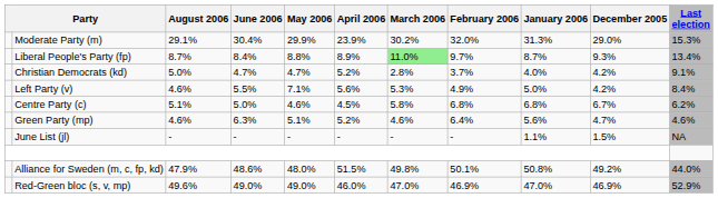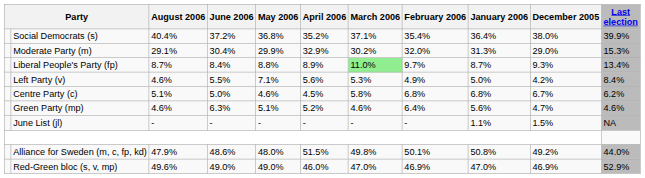 <table class="wikitable" style="font-size: 95%">
 <tr>
 <th colspan=2>Party</th>
 <th>August 2006</th>
 <th>June 2006</th>
 <th>May 2006</th>
 <th>April 2006</th>
 <th>March 2006</th>
 <th>February 2006</th>
 <th>January 2006</th>
 <th>December 2005</th>
 <td style="background:#bbb; text-align:center;"><strong><a href='#'>Last<br>election</a></strong></td>
 </tr>
 <tr>
 <td bgcolor=> </td>
+<td>Social Democrats (s)</td>
+<td>40.4%</td>
+<td>37.2%</td>
+<td>36.8%</td>
+<td>35.2%</td>
+<td>37.1%</td>
+<td>35.4%</td>
+<td>36.4%</td>
+<td>38.0%</td>
+<td style="background:#bbb;">39.9%</td>
+</tr>
+<tr>
+<td bgcolor=> </td>
 <td>Moderate Party (m)</td>
 <td>29.1%</td>
 <td>30.4%</td>
 <td>29.9%</td>
-<td>23.9%</td>
+<td>32.9%</td>
 <td>30.2%</td>
 <td>32.0%</td>
 <td>31.3%</td>
 <td>29.0%</td>
 <td style="background:#bbb;">15.3%</td>
 </tr>
 <tr>
 <td bgcolor=> </td>
 <td>Liberal People's Party (fp)</td>
 <td>8.7%</td>
 <td>8.4%</td>
 <td>8.8%</td>
 <td>8.9%</td>
 <td style="background: lightgreen;">11.0%</td>
 <td>9.7%</td>
 <td>8.7%</td>
 <td>9.3%</td>
 <td style="background:#bbb;">13.4%</td>
-</tr>
-<tr>
-<td bgcolor=> </td>
-<td>Christian Democrats (kd)</td>
-<td>5.0%</td>
-<td>4.7%</td>
-<td>4.7%</td>
-<td>5.2%</td>
-<td>2.8%</td>
-<td>3.7%</td>
-<td>4.0%</td>
-<td>4.2%</td>
-<td style="background:#bbb;">9.1%</td>
 </tr>
 <tr>
 <td bgcolor=> </td>
 <td>Left Party (v)</td>
 <td>4.6%</td>
 <td>5.5%</td>
 <td>7.1%</td>
 <td>5.6%</td>
 <td>5.3%</td>
 <td>4.9%</td>
 <td>5.0%</td>
 <td>4.2%</td>
 <td style="background:#bbb;">8.4%</td>
 </tr>
 <tr>
 <td bgcolor=> </td>
 <td>Centre Party (c)</td>
 <td>5.1%</td>
 <td>5.0%</td>
 <td>4.6%</td>
 <td>4.5%</td>
 <td>5.8%</td>
 <td>6.8%</td>
 <td>6.8%</td>
 <td>6.7%</td>
 <td style="background:#bbb;">6.2%</td>
 </tr>
 <tr>
 <td bgcolor=> </td>
 <td>Green Party (mp)</td>
 <td>4.6%</td>
 <td>6.3%</td>
 <td>5.1%</td>
 <td>5.2%</td>
 <td>4.6%</td>
 <td>6.4%</td>
 <td>5.6%</td>
 <td>4.7%</td>
 <td style="background:#bbb;">4.6%</td>
 </tr>
 <tr>
 <td bgcolor=> </td>
 <td>June List (jl)</td>
 <td>-</td>
 <td>-</td>
 <td>-</td>
 <td>-</td>
 <td>-</td>
 <td>-</td>
 <td>1.1%</td>
 <td>1.5%</td>
 <td style="background:#bbb;">NA</td>
 </tr>
 <tr style="background:white;">
 <td colspan=10> </td>
 </tr>
 <tr>
 <td bgcolor=> </td>
 <td>Alliance for Sweden (m, c, fp, kd)</td>
 <td>47.9%</td>
 <td>48.6%</td>
 <td>48.0%</td>
 <td>51.5%</td>
 <td>49.8%</td>
 <td>50.1%</td>
 <td>50.8%</td>
 <td>49.2%</td>
 <td style="background:#bbb;">44.0%</td>
 </tr>
 <tr>
 <td bgcolor=> </td>
 <td>Red-Green bloc (s, v, mp)</td>
 <td>49.6%</td>
 <td>49.0%</td>
 <td>49.0%</td>
 <td>46.0%</td>
 <td>47.0%</td>
 <td>46.9%</td>
 <td>47.0%</td>
 <td>46.9%</td>
 <td style="background:#bbb;">52.9%</td>
 </tr>
 </table>
